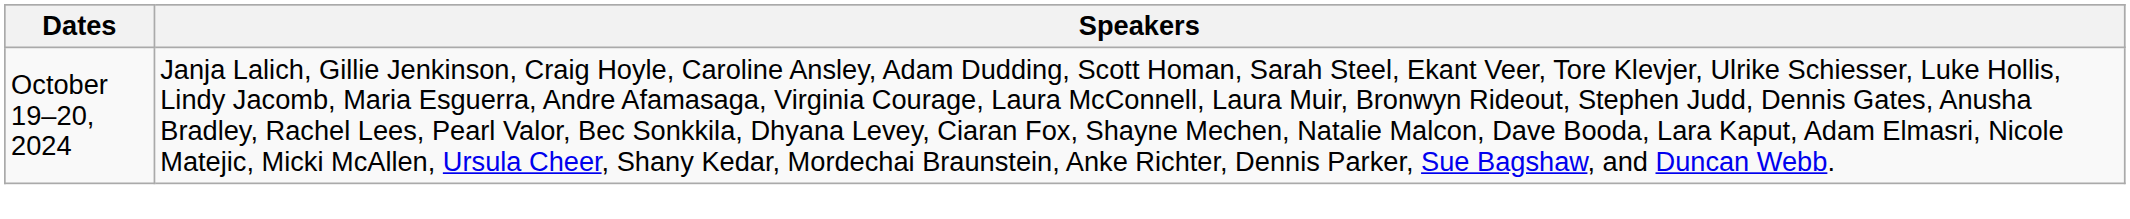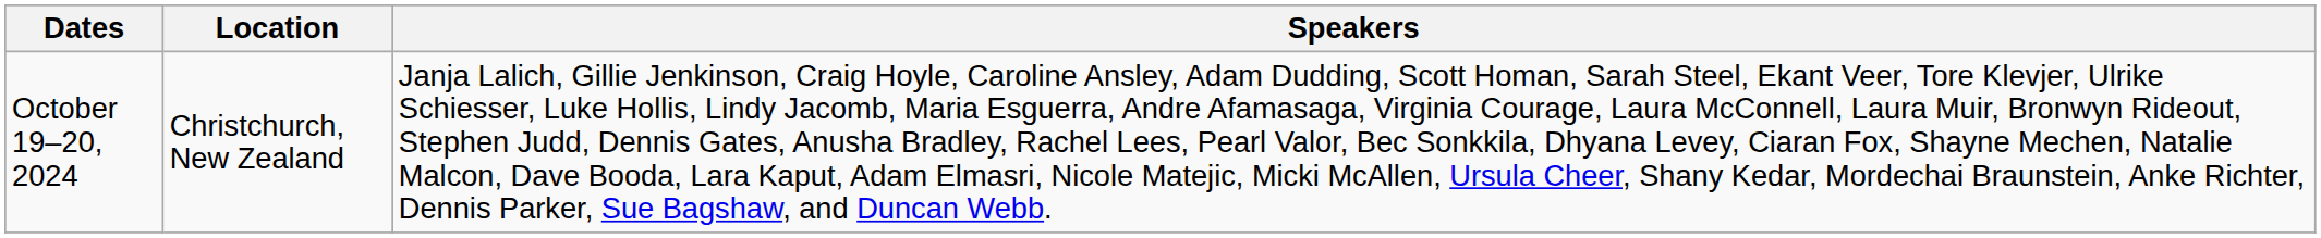 <table class="wikitable">
 <tr>
 <th>Dates</th>
+<th>Location</th>
 <th>Speakers</th>
 </tr>
 <tr>
 <td>October 19–20, 2024</td>
+<td>Christchurch, New Zealand</td>
 <td>Janja Lalich, Gillie Jenkinson, Craig Hoyle, Caroline Ansley, Adam Dudding, Scott Homan, Sarah Steel, Ekant Veer, Tore Klevjer, Ulrike Schiesser, Luke Hollis, Lindy Jacomb, Maria Esguerra, Andre Afamasaga, Virginia Courage, Laura McConnell, Laura Muir, Bronwyn Rideout, Stephen Judd, Dennis Gates, Anusha Bradley, Rachel Lees, Pearl Valor, Bec Sonkkila, Dhyana Levey, Ciaran Fox, Shayne Mechen, Natalie Malcon, Dave Booda, Lara Kaput, Adam Elmasri, Nicole Matejic, Micki McAllen, <a href='#'>Ursula Cheer</a>, Shany Kedar, Mordechai Braunstein, Anke Richter, Dennis Parker, <a href='#'>Sue Bagshaw</a>, and <a href='#'>Duncan Webb</a>.</td>
 </tr>
 </table>
